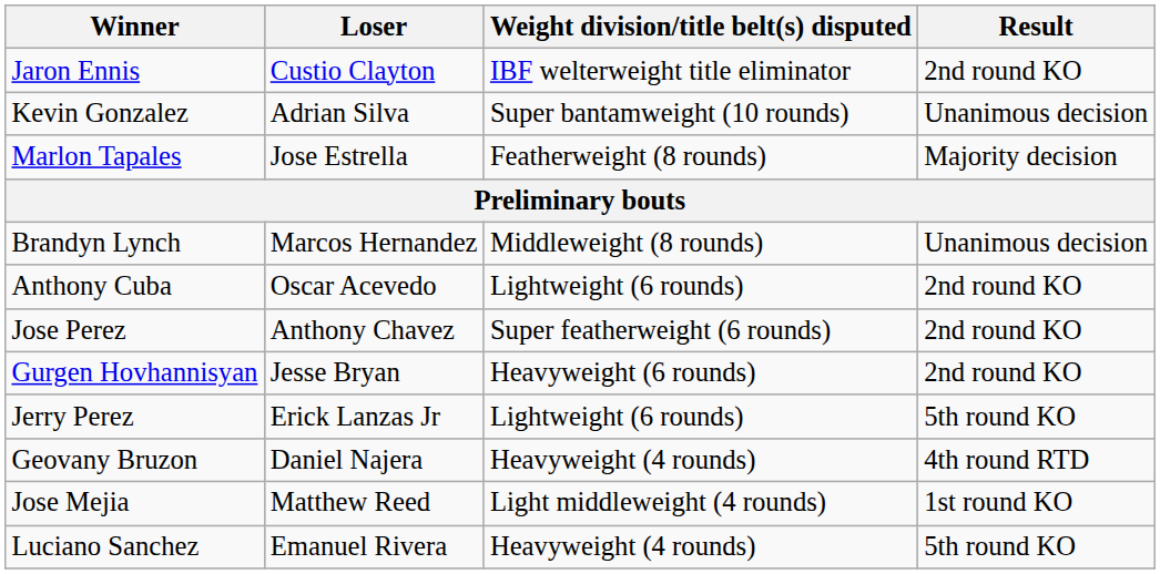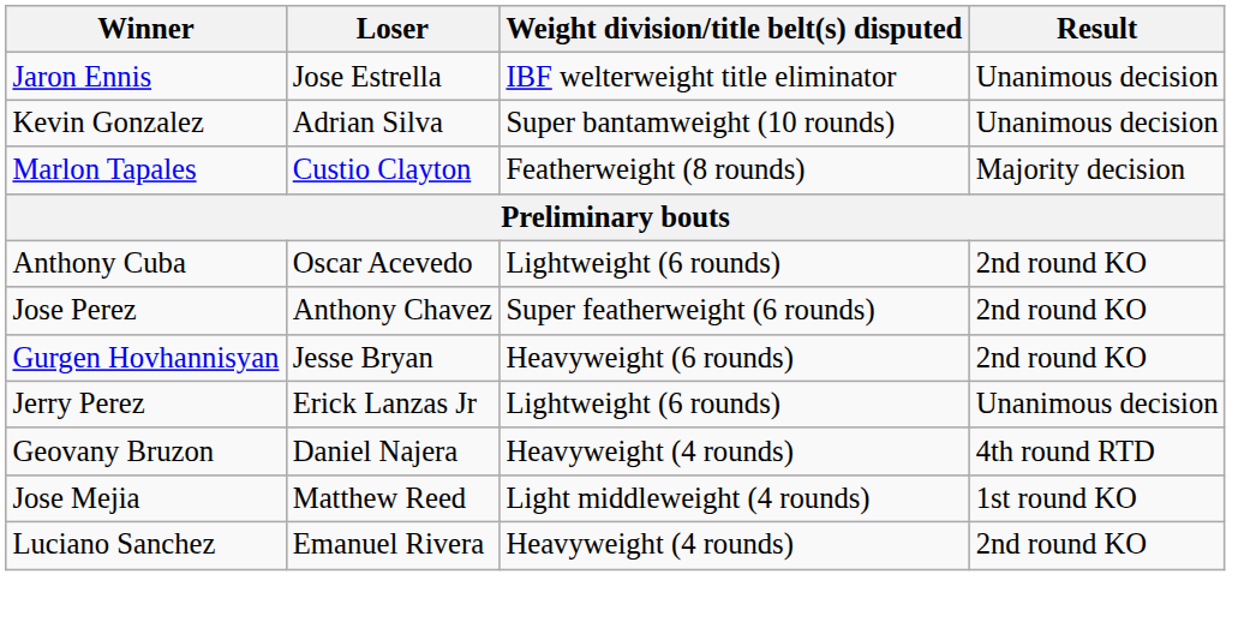 <table class=wikitable>
 <tr>
 <th>Winner</th>
 <th>Loser</th>
 <th>Weight division/title belt(s) disputed</th>
 <th>Result</th>
 </tr>
 <tr>
 <td> <a href='#'>Jaron Ennis</a></td>
-<td> <a href='#'>Custio Clayton</a></td>
+<td> Jose Estrella</td>
 <td><a href='#'>IBF</a> welterweight title eliminator</td>
-<td>2nd round KO</td>
+<td>Unanimous decision</td>
 </tr>
 <tr>
 <td> Kevin Gonzalez</td>
 <td> Adrian Silva</td>
 <td>Super bantamweight (10 rounds)</td>
 <td>Unanimous decision</td>
 </tr>
 <tr>
 <td> <a href='#'>Marlon Tapales</a></td>
-<td> Jose Estrella</td>
+<td> <a href='#'>Custio Clayton</a></td>
 <td>Featherweight (8 rounds)</td>
 <td>Majority decision</td>
 </tr>
 <tr>
 <th colspan=4>Preliminary bouts</th>
-</tr>
-<tr>
-<td> Brandyn Lynch</td>
-<td> Marcos Hernandez</td>
-<td>Middleweight (8 rounds)</td>
-<td>Unanimous decision</td>
 </tr>
 <tr>
 <td> Anthony Cuba</td>
 <td> Oscar Acevedo</td>
 <td>Lightweight (6 rounds)</td>
 <td>2nd round KO</td>
 </tr>
 <tr>
 <td> Jose Perez</td>
 <td> Anthony Chavez</td>
 <td>Super featherweight (6 rounds)</td>
 <td>2nd round KO</td>
 </tr>
 <tr>
 <td> <a href='#'>Gurgen Hovhannisyan</a></td>
 <td> Jesse Bryan</td>
 <td>Heavyweight (6 rounds)</td>
 <td>2nd round KO</td>
 </tr>
 <tr>
 <td> Jerry Perez</td>
 <td> Erick Lanzas Jr</td>
 <td>Lightweight (6 rounds)</td>
-<td>5th round KO</td>
+<td>Unanimous decision</td>
 </tr>
 <tr>
 <td> Geovany Bruzon</td>
 <td> Daniel Najera</td>
 <td>Heavyweight (4 rounds)</td>
 <td>4th round RTD</td>
 </tr>
 <tr>
 <td> Jose Mejia</td>
 <td> Matthew Reed</td>
 <td>Light middleweight (4 rounds)</td>
 <td>1st round KO</td>
 </tr>
 <tr>
 <td> Luciano Sanchez</td>
 <td> Emanuel Rivera</td>
 <td>Heavyweight (4 rounds)</td>
-<td>5th round KO</td>
+<td>2nd round KO</td>
 </tr>
 </table>
